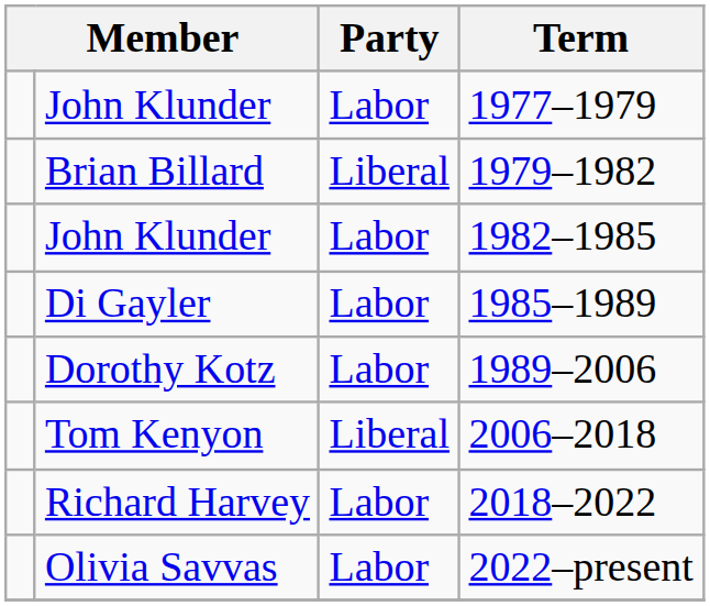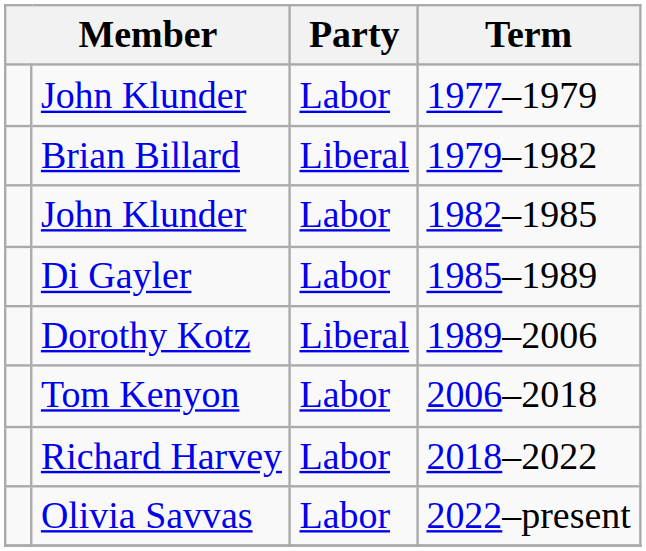 <table class="wikitable">
 <tr>
 <th colspan="2">Member</th>
 <th>Party</th>
 <th>Term</th>
 </tr>
 <tr>
 <td> </td>
 <td><a href='#'>John Klunder</a></td>
 <td><a href='#'>Labor</a></td>
 <td><a href='#'>1977</a>–1979</td>
 </tr>
 <tr>
 <td> </td>
 <td><a href='#'>Brian Billard</a></td>
 <td><a href='#'>Liberal</a></td>
 <td><a href='#'>1979</a>–1982</td>
 </tr>
 <tr>
 <td> </td>
 <td><a href='#'>John Klunder</a></td>
 <td><a href='#'>Labor</a></td>
 <td><a href='#'>1982</a>–1985</td>
 </tr>
 <tr>
 <td> </td>
 <td><a href='#'>Di Gayler</a></td>
 <td><a href='#'>Labor</a></td>
 <td><a href='#'>1985</a>–1989</td>
 </tr>
 <tr>
 <td> </td>
 <td><a href='#'>Dorothy Kotz</a></td>
-<td><a href='#'>Labor</a></td>
+<td><a href='#'>Liberal</a></td>
 <td><a href='#'>1989</a>–2006</td>
 </tr>
 <tr>
 <td> </td>
 <td><a href='#'>Tom Kenyon</a></td>
-<td><a href='#'>Liberal</a></td>
+<td><a href='#'>Labor</a></td>
 <td><a href='#'>2006</a>–2018</td>
 </tr>
 <tr>
 <td> </td>
 <td><a href='#'>Richard Harvey</a></td>
 <td><a href='#'>Labor</a></td>
 <td><a href='#'>2018</a>–2022</td>
 </tr>
 <tr>
 <td> </td>
 <td><a href='#'>Olivia Savvas</a></td>
 <td><a href='#'>Labor</a></td>
 <td><a href='#'>2022</a>–present</td>
 </tr>
 <tr>
 </tr>
 </table>
